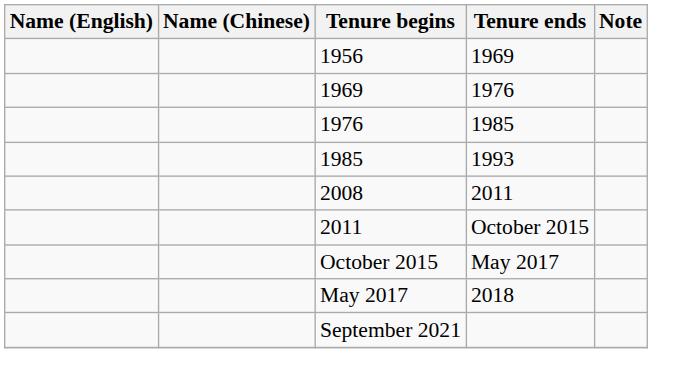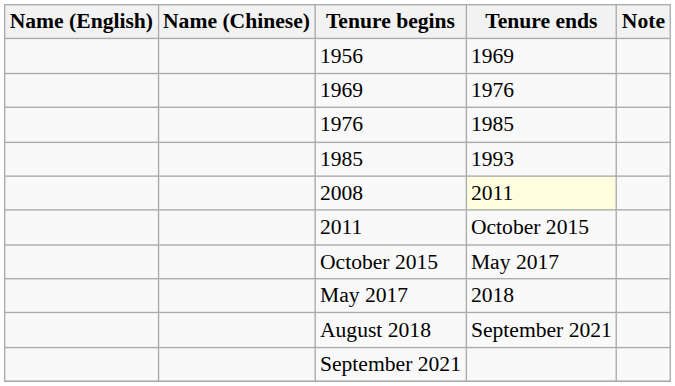 <table class="wikitable">
 <tr>
 <th>Name (English)</th>
 <th>Name (Chinese)</th>
 <th>Tenure begins</th>
 <th>Tenure ends</th>
 <th>Note</th>
 </tr>
 <tr>
 <td></td>
 <td></td>
 <td>1956</td>
 <td>1969</td>
 <td></td>
 </tr>
 <tr>
 <td></td>
 <td></td>
 <td>1969</td>
 <td>1976</td>
 <td></td>
 </tr>
 <tr>
 <td></td>
 <td></td>
 <td>1976</td>
 <td>1985</td>
 <td></td>
 </tr>
 <tr>
 <td></td>
 <td></td>
 <td>1985</td>
 <td>1993</td>
 <td></td>
 </tr>
 <tr>
 <td></td>
 <td></td>
 <td>2008</td>
-<td>2011</td>
+<td style="background: lightyellow;">2011</td>
 <td></td>
 </tr>
 <tr>
 <td></td>
 <td></td>
 <td>2011</td>
 <td>October 2015</td>
 <td></td>
 </tr>
 <tr>
 <td></td>
 <td></td>
 <td>October 2015</td>
 <td>May 2017</td>
 <td></td>
 </tr>
 <tr>
 <td></td>
 <td></td>
 <td>May 2017</td>
 <td>2018</td>
 <td></td>
 </tr>
 <tr>
 <td></td>
 <td></td>
+<td>August 2018</td>
+<td>September 2021</td>
+<td></td>
+</tr>
+<tr>
+<td></td>
+<td></td>
 <td>September 2021</td>
 <td></td>
 <td></td>
 </tr>
 <tr>
 </tr>
 </table>
